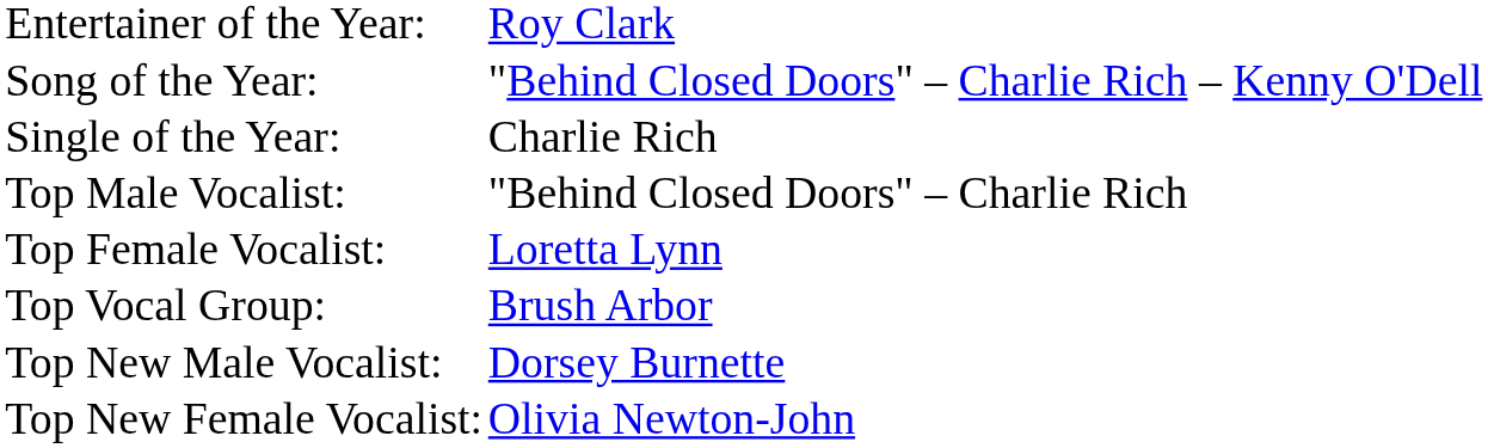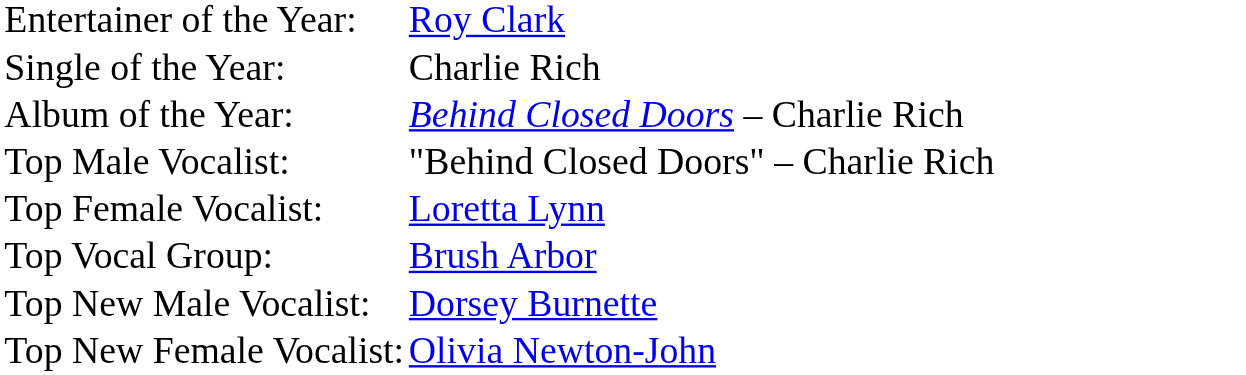 <table cellspacing="0" border="0" cellpadding="1">
 <tr>
 <td>Entertainer of the Year:</td>
 <td><a href='#'>Roy Clark</a></td>
 </tr>
 <tr>
-<td>Song of the Year:</td>
-<td>"<a href='#'>Behind Closed Doors</a>" – <a href='#'>Charlie Rich</a> – <a href='#'>Kenny O'Dell</a></td>
+<td>Single of the Year:</td>
+<td>Charlie Rich</td>
 </tr>
 <tr>
-<td>Single of the Year:</td>
-<td>Charlie Rich</td>
+<td>Album of the Year:</td>
+<td><em><a href='#'>Behind Closed Doors</a></em> – Charlie Rich</td>
 </tr>
 <tr>
 <td>Top Male Vocalist:</td>
 <td>"Behind Closed Doors" – Charlie Rich</td>
 </tr>
 <tr>
 <td>Top Female Vocalist:</td>
 <td><a href='#'>Loretta Lynn</a></td>
 </tr>
 <tr>
 <td>Top Vocal Group:</td>
 <td><a href='#'>Brush Arbor</a></td>
 </tr>
 <tr>
 <td>Top New Male Vocalist:</td>
 <td><a href='#'>Dorsey Burnette</a></td>
 </tr>
 <tr>
 <td>Top New Female Vocalist:</td>
 <td><a href='#'>Olivia Newton-John</a></td>
 </tr>
 </table>
